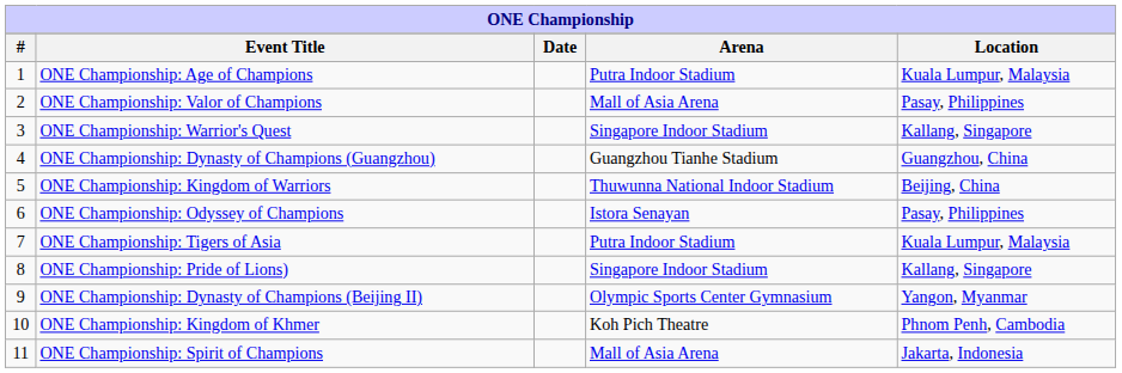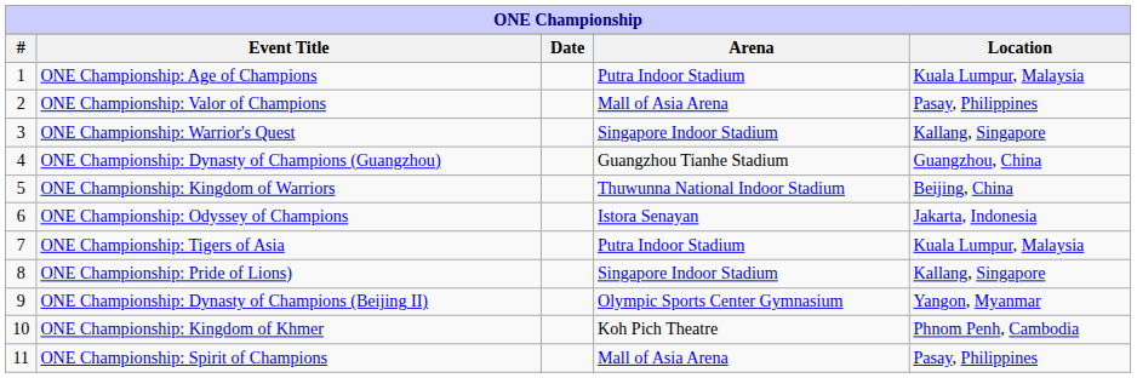 <table class="wikitable" style="width:75%; font-size:90%;">
 <tr>
 <th colspan="8" style="background-color: #ccf; color: #000080; text-align: center;"><strong>ONE Championship</strong></th>
 </tr>
 <tr>
 </tr>
 <tr>
 <th scope="col">#</th>
 <th scope="col">Event Title</th>
 <th scope="col">Date</th>
 <th scope="col">Arena</th>
 <th scope="col">Location</th>
 </tr>
 <tr>
 <td align=center>1</td>
 <td><a href='#'>ONE Championship: Age of Champions</a></td>
 <td></td>
 <td><a href='#'>Putra Indoor Stadium</a></td>
 <td> <a href='#'>Kuala Lumpur</a>, <a href='#'>Malaysia</a></td>
 </tr>
 <tr>
 <td align=center>2</td>
 <td><a href='#'>ONE Championship: Valor of Champions</a></td>
 <td></td>
 <td><a href='#'>Mall of Asia Arena</a></td>
 <td> <a href='#'>Pasay</a>, <a href='#'>Philippines</a></td>
 </tr>
 <tr>
 <td align=center>3</td>
 <td><a href='#'>ONE Championship: Warrior's Quest</a></td>
 <td></td>
 <td><a href='#'>Singapore Indoor Stadium</a></td>
 <td> <a href='#'>Kallang</a>, <a href='#'>Singapore</a></td>
 </tr>
 <tr>
 <td align=center>4</td>
 <td><a href='#'>ONE Championship: Dynasty of Champions (Guangzhou)</a></td>
 <td></td>
 <td>Guangzhou Tianhe Stadium</td>
 <td> <a href='#'>Guangzhou</a>, <a href='#'>China</a></td>
 </tr>
 <tr>
 <td align=center>5</td>
 <td><a href='#'>ONE Championship: Kingdom of Warriors</a></td>
 <td></td>
 <td><a href='#'>Thuwunna National Indoor Stadium</a></td>
 <td> <a href='#'>Beijing</a>, <a href='#'>China</a></td>
 </tr>
 <tr>
 <td align=center>6</td>
 <td><a href='#'>ONE Championship: Odyssey of Champions</a></td>
 <td></td>
 <td><a href='#'>Istora Senayan</a></td>
-<td> <a href='#'>Pasay</a>, <a href='#'>Philippines</a></td>
+<td> <a href='#'>Jakarta</a>, <a href='#'>Indonesia</a></td>
 </tr>
 <tr>
 <td align=center>7</td>
 <td><a href='#'>ONE Championship: Tigers of Asia</a></td>
 <td></td>
 <td><a href='#'>Putra Indoor Stadium</a></td>
 <td> <a href='#'>Kuala Lumpur</a>, <a href='#'>Malaysia</a></td>
 </tr>
 <tr>
 <td align=center>8</td>
 <td><a href='#'>ONE Championship: Pride of Lions)</a></td>
 <td></td>
 <td><a href='#'>Singapore Indoor Stadium</a></td>
 <td> <a href='#'>Kallang</a>, <a href='#'>Singapore</a></td>
 </tr>
 <tr>
 <td align=center>9</td>
 <td><a href='#'>ONE Championship: Dynasty of Champions (Beijing II)</a></td>
 <td></td>
 <td><a href='#'>Olympic Sports Center Gymnasium</a></td>
 <td> <a href='#'>Yangon</a>, <a href='#'>Myanmar</a></td>
 </tr>
 <tr>
 <td align=center>10</td>
 <td><a href='#'>ONE Championship: Kingdom of Khmer</a></td>
 <td></td>
 <td>Koh Pich Theatre</td>
 <td> <a href='#'>Phnom Penh</a>, <a href='#'>Cambodia</a></td>
 </tr>
 <tr>
 <td align=center>11</td>
 <td><a href='#'>ONE Championship: Spirit of Champions</a></td>
 <td></td>
 <td><a href='#'>Mall of Asia Arena</a></td>
-<td> <a href='#'>Jakarta</a>, <a href='#'>Indonesia</a></td>
+<td> <a href='#'>Pasay</a>, <a href='#'>Philippines</a></td>
 </tr>
 </table>
